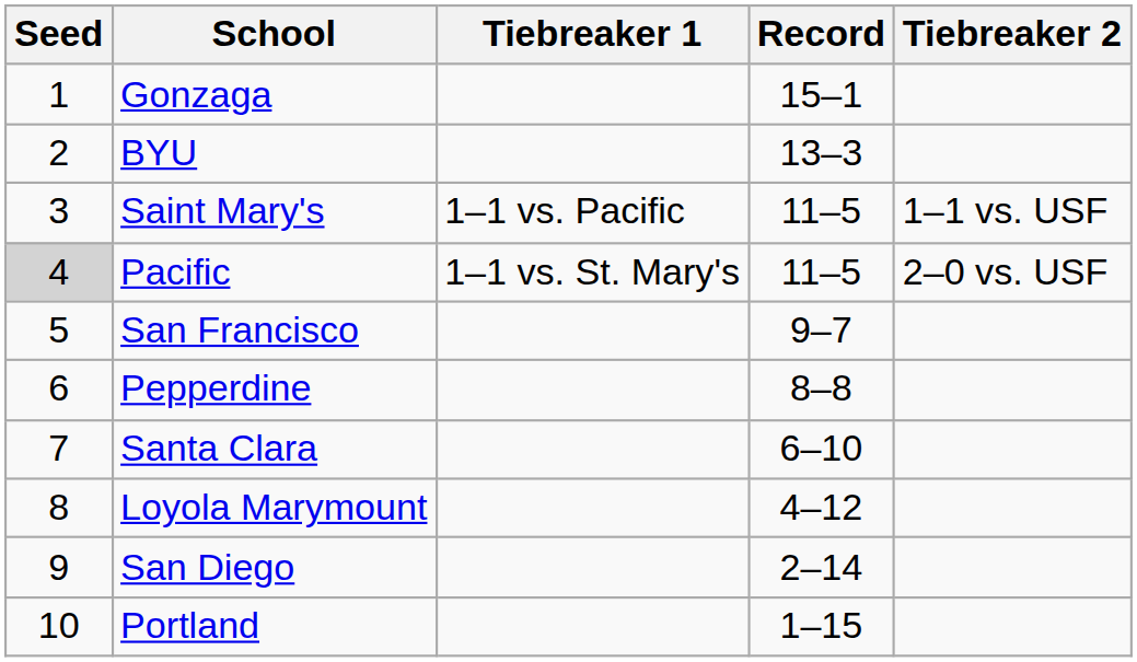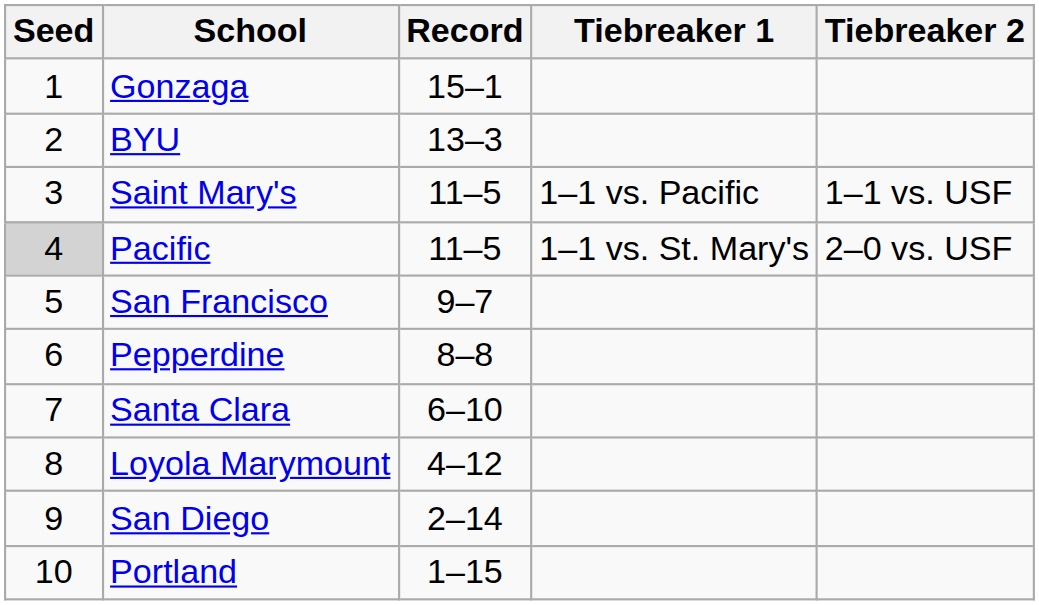 <table class="wikitable">
 <tr>
 <th>Seed</th>
 <th>School</th>
+<th>Record</th>
 <th>Tiebreaker 1</th>
-<th>Record</th>
 <th>Tiebreaker 2</th>
 </tr>
 <tr>
 <td align="center">1</td>
 <td><a href='#'>Gonzaga</a></td>
+<td align="center">15–1</td>
 <td></td>
-<td align="center">15–1</td>
 <td></td>
 </tr>
 <tr>
 <td align="center">2</td>
 <td><a href='#'>BYU</a></td>
+<td align="center">13–3</td>
 <td></td>
-<td align="center">13–3</td>
 <td></td>
 </tr>
 <tr>
 <td align="center">3</td>
 <td><a href='#'>Saint Mary's</a></td>
+<td align="center">11–5</td>
 <td>1–1 vs. Pacific</td>
-<td align="center">11–5</td>
 <td>1–1 vs. USF</td>
 </tr>
 <tr>
 <td align="center" style="background: lightgrey;">4</td>
 <td><a href='#'>Pacific</a></td>
+<td align="center">11–5</td>
 <td>1–1 vs. St. Mary's</td>
-<td align="center">11–5</td>
 <td>2–0 vs. USF</td>
 </tr>
 <tr>
 <td align="center">5</td>
 <td><a href='#'>San Francisco</a></td>
+<td align="center">9–7</td>
 <td></td>
-<td align="center">9–7</td>
 <td></td>
 </tr>
 <tr>
 <td align="center">6</td>
 <td><a href='#'>Pepperdine</a></td>
+<td align="center">8–8</td>
 <td></td>
-<td align="center">8–8</td>
 <td></td>
 </tr>
 <tr>
 <td align="center">7</td>
 <td><a href='#'>Santa Clara</a></td>
+<td align="center">6–10</td>
 <td></td>
-<td align="center">6–10</td>
 <td></td>
 </tr>
 <tr>
 <td align="center">8</td>
 <td><a href='#'>Loyola Marymount</a></td>
+<td align="center">4–12</td>
 <td></td>
-<td align="center">4–12</td>
 <td></td>
 </tr>
 <tr>
 <td align="center">9</td>
 <td><a href='#'>San Diego</a></td>
+<td align="center">2–14</td>
 <td></td>
-<td align="center">2–14</td>
 <td></td>
 </tr>
 <tr>
 <td align="center">10</td>
 <td><a href='#'>Portland</a></td>
+<td align="center">1–15</td>
 <td></td>
-<td align="center">1–15</td>
 <td></td>
 </tr>
 </table>
